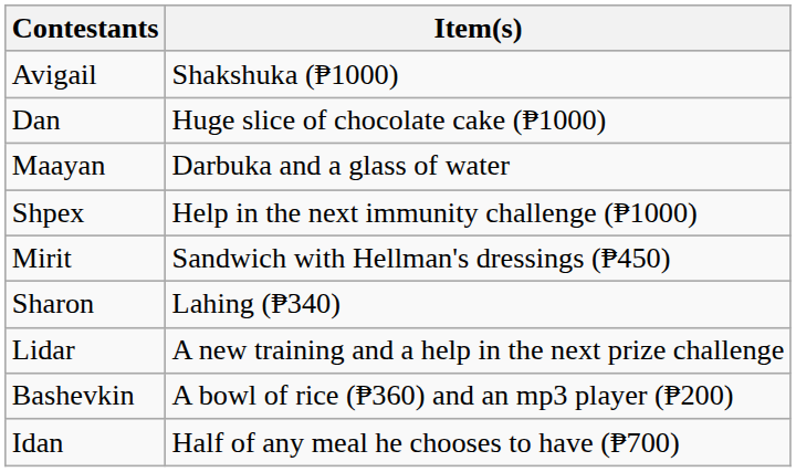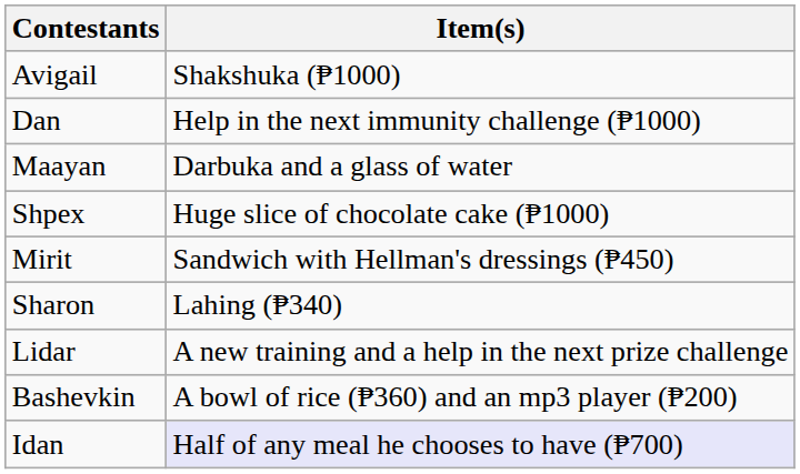 <table class="wikitable">
 <tr>
 <th>Contestants</th>
 <th>Item(s)</th>
 </tr>
 <tr>
 <td>Avigail</td>
 <td>Shakshuka (₱1000)</td>
 </tr>
 <tr>
 <td>Dan</td>
-<td>Huge slice of chocolate cake (₱1000)</td>
+<td>Help in the next immunity challenge (₱1000)</td>
 </tr>
 <tr>
 <td>Maayan</td>
 <td>Darbuka and a glass of water</td>
 </tr>
 <tr>
 <td>Shpex</td>
-<td>Help in the next immunity challenge (₱1000)</td>
+<td>Huge slice of chocolate cake (₱1000)</td>
 </tr>
 <tr>
 <td>Mirit</td>
 <td>Sandwich with Hellman's dressings (₱450)</td>
 </tr>
 <tr>
 <td>Sharon</td>
 <td>Lahing (₱340)</td>
 </tr>
 <tr>
 <td>Lidar</td>
 <td>A new training and a help in the next prize challenge</td>
 </tr>
 <tr>
 <td>Bashevkin</td>
 <td>A bowl of rice (₱360) and an mp3 player (₱200)</td>
 </tr>
 <tr>
 <td>Idan</td>
-<td>Half of any meal he chooses to have (₱700)</td>
+<td style="background: lavender;">Half of any meal he chooses to have (₱700)</td>
 </tr>
 </table>
